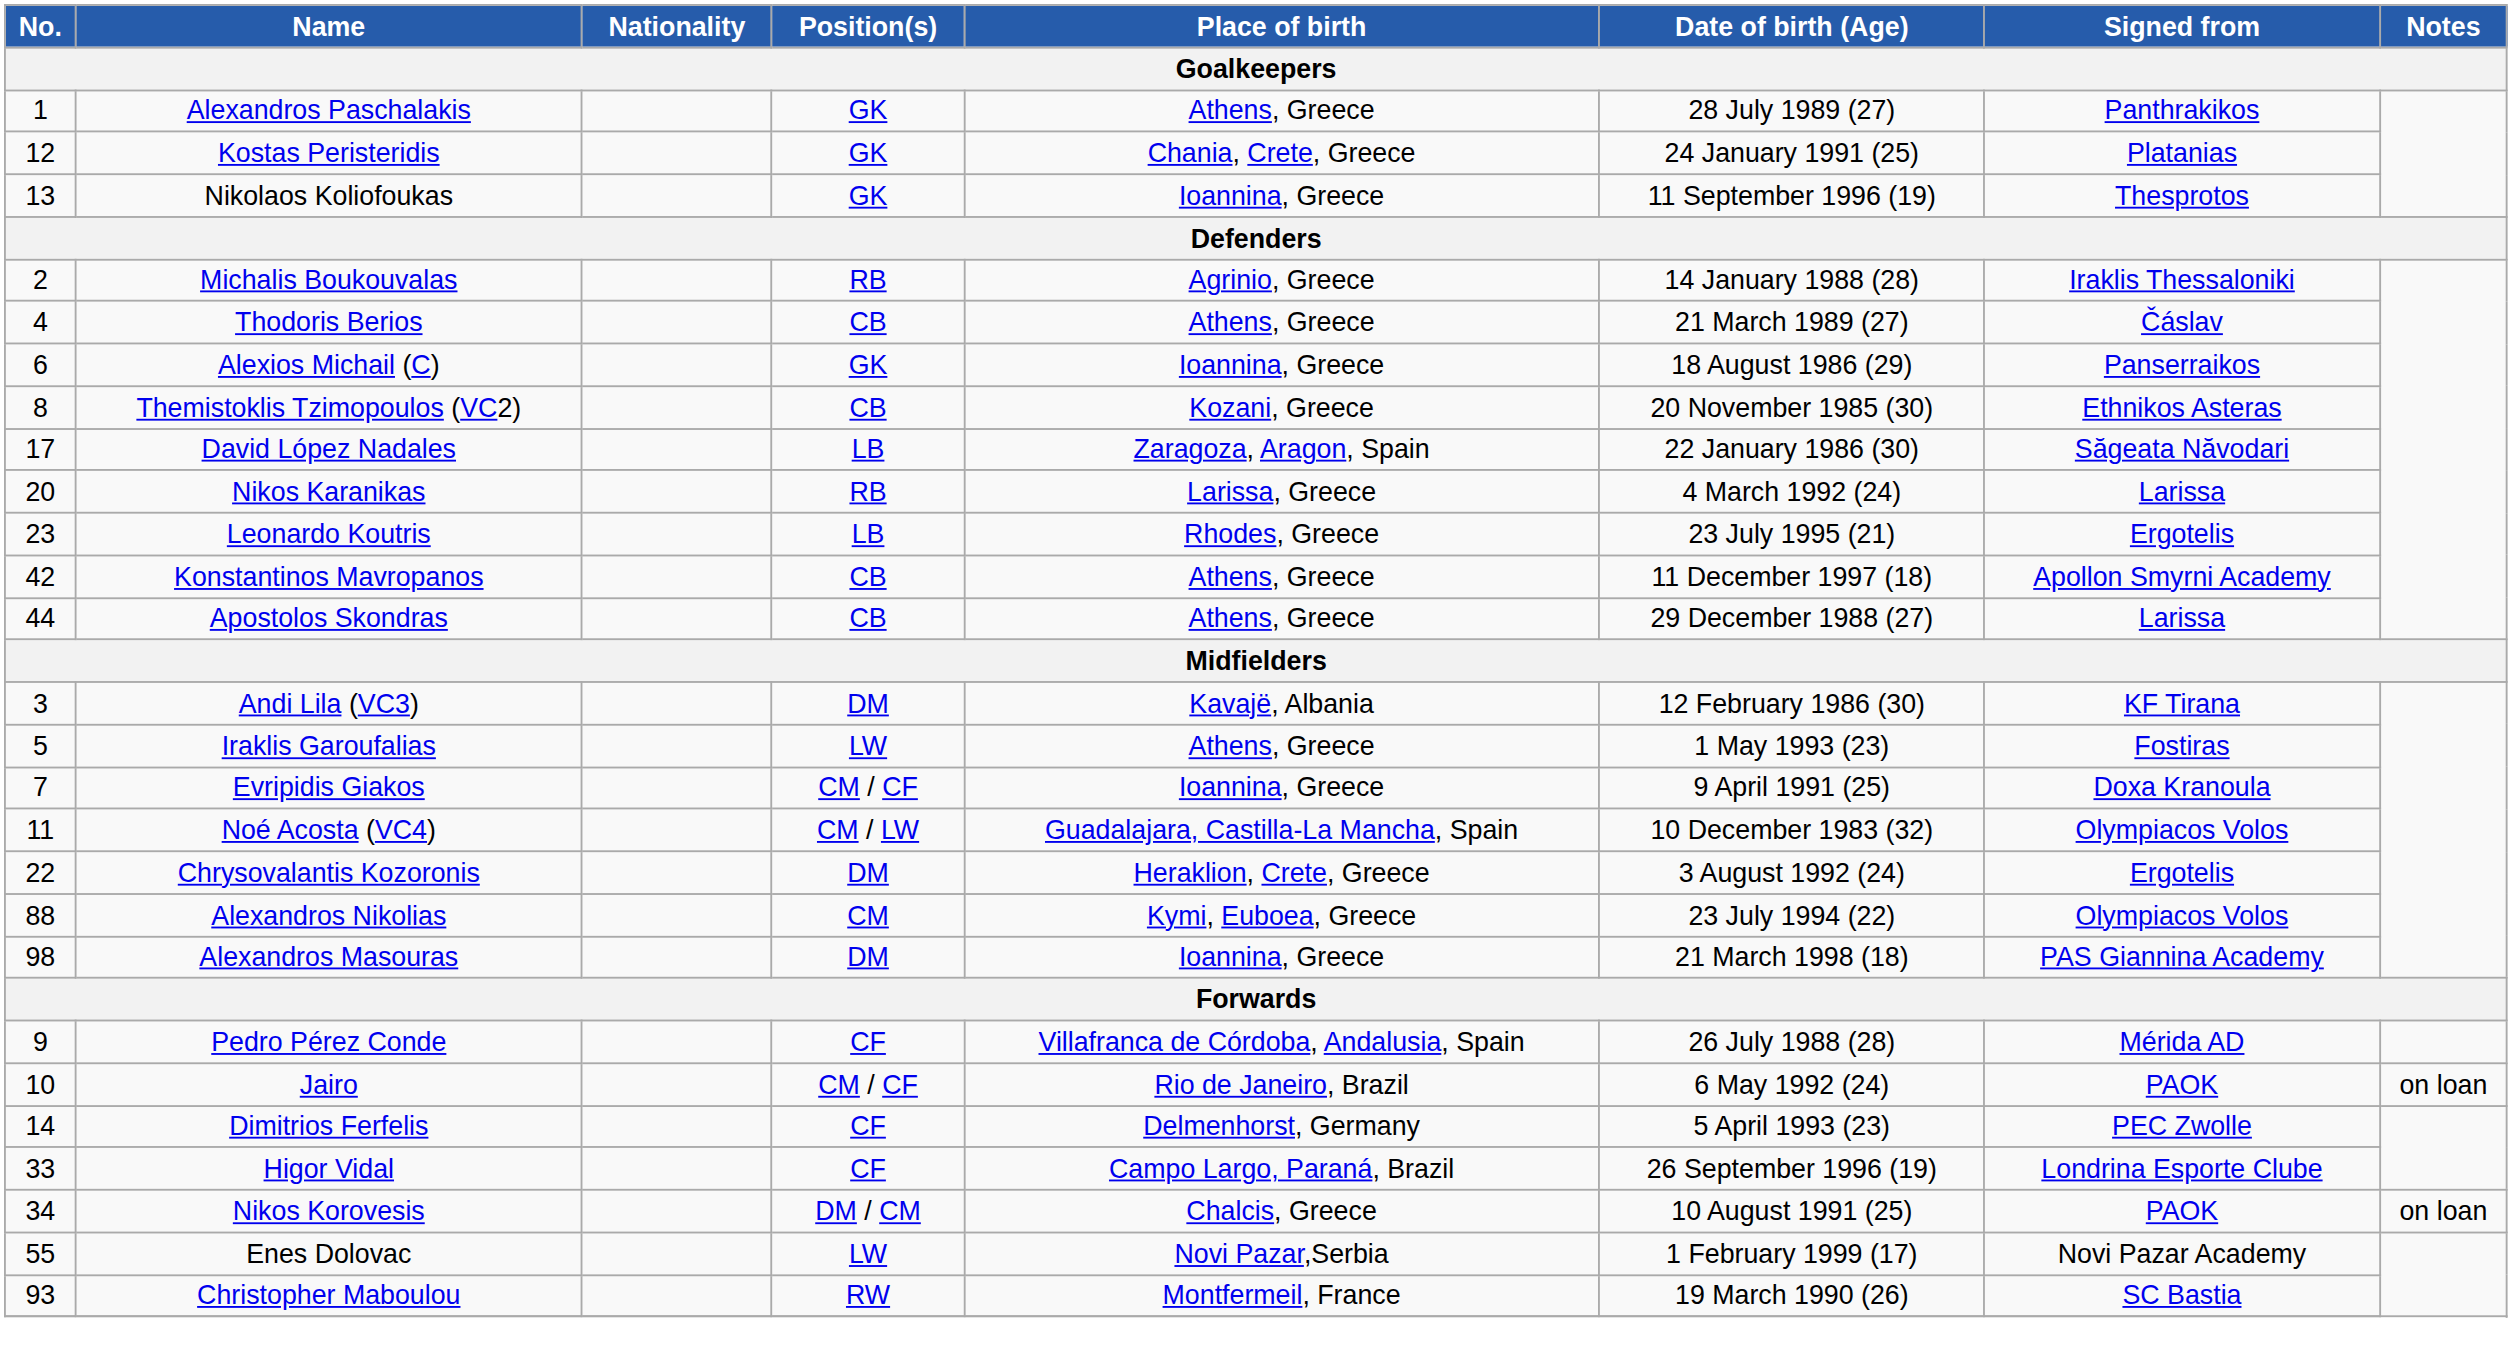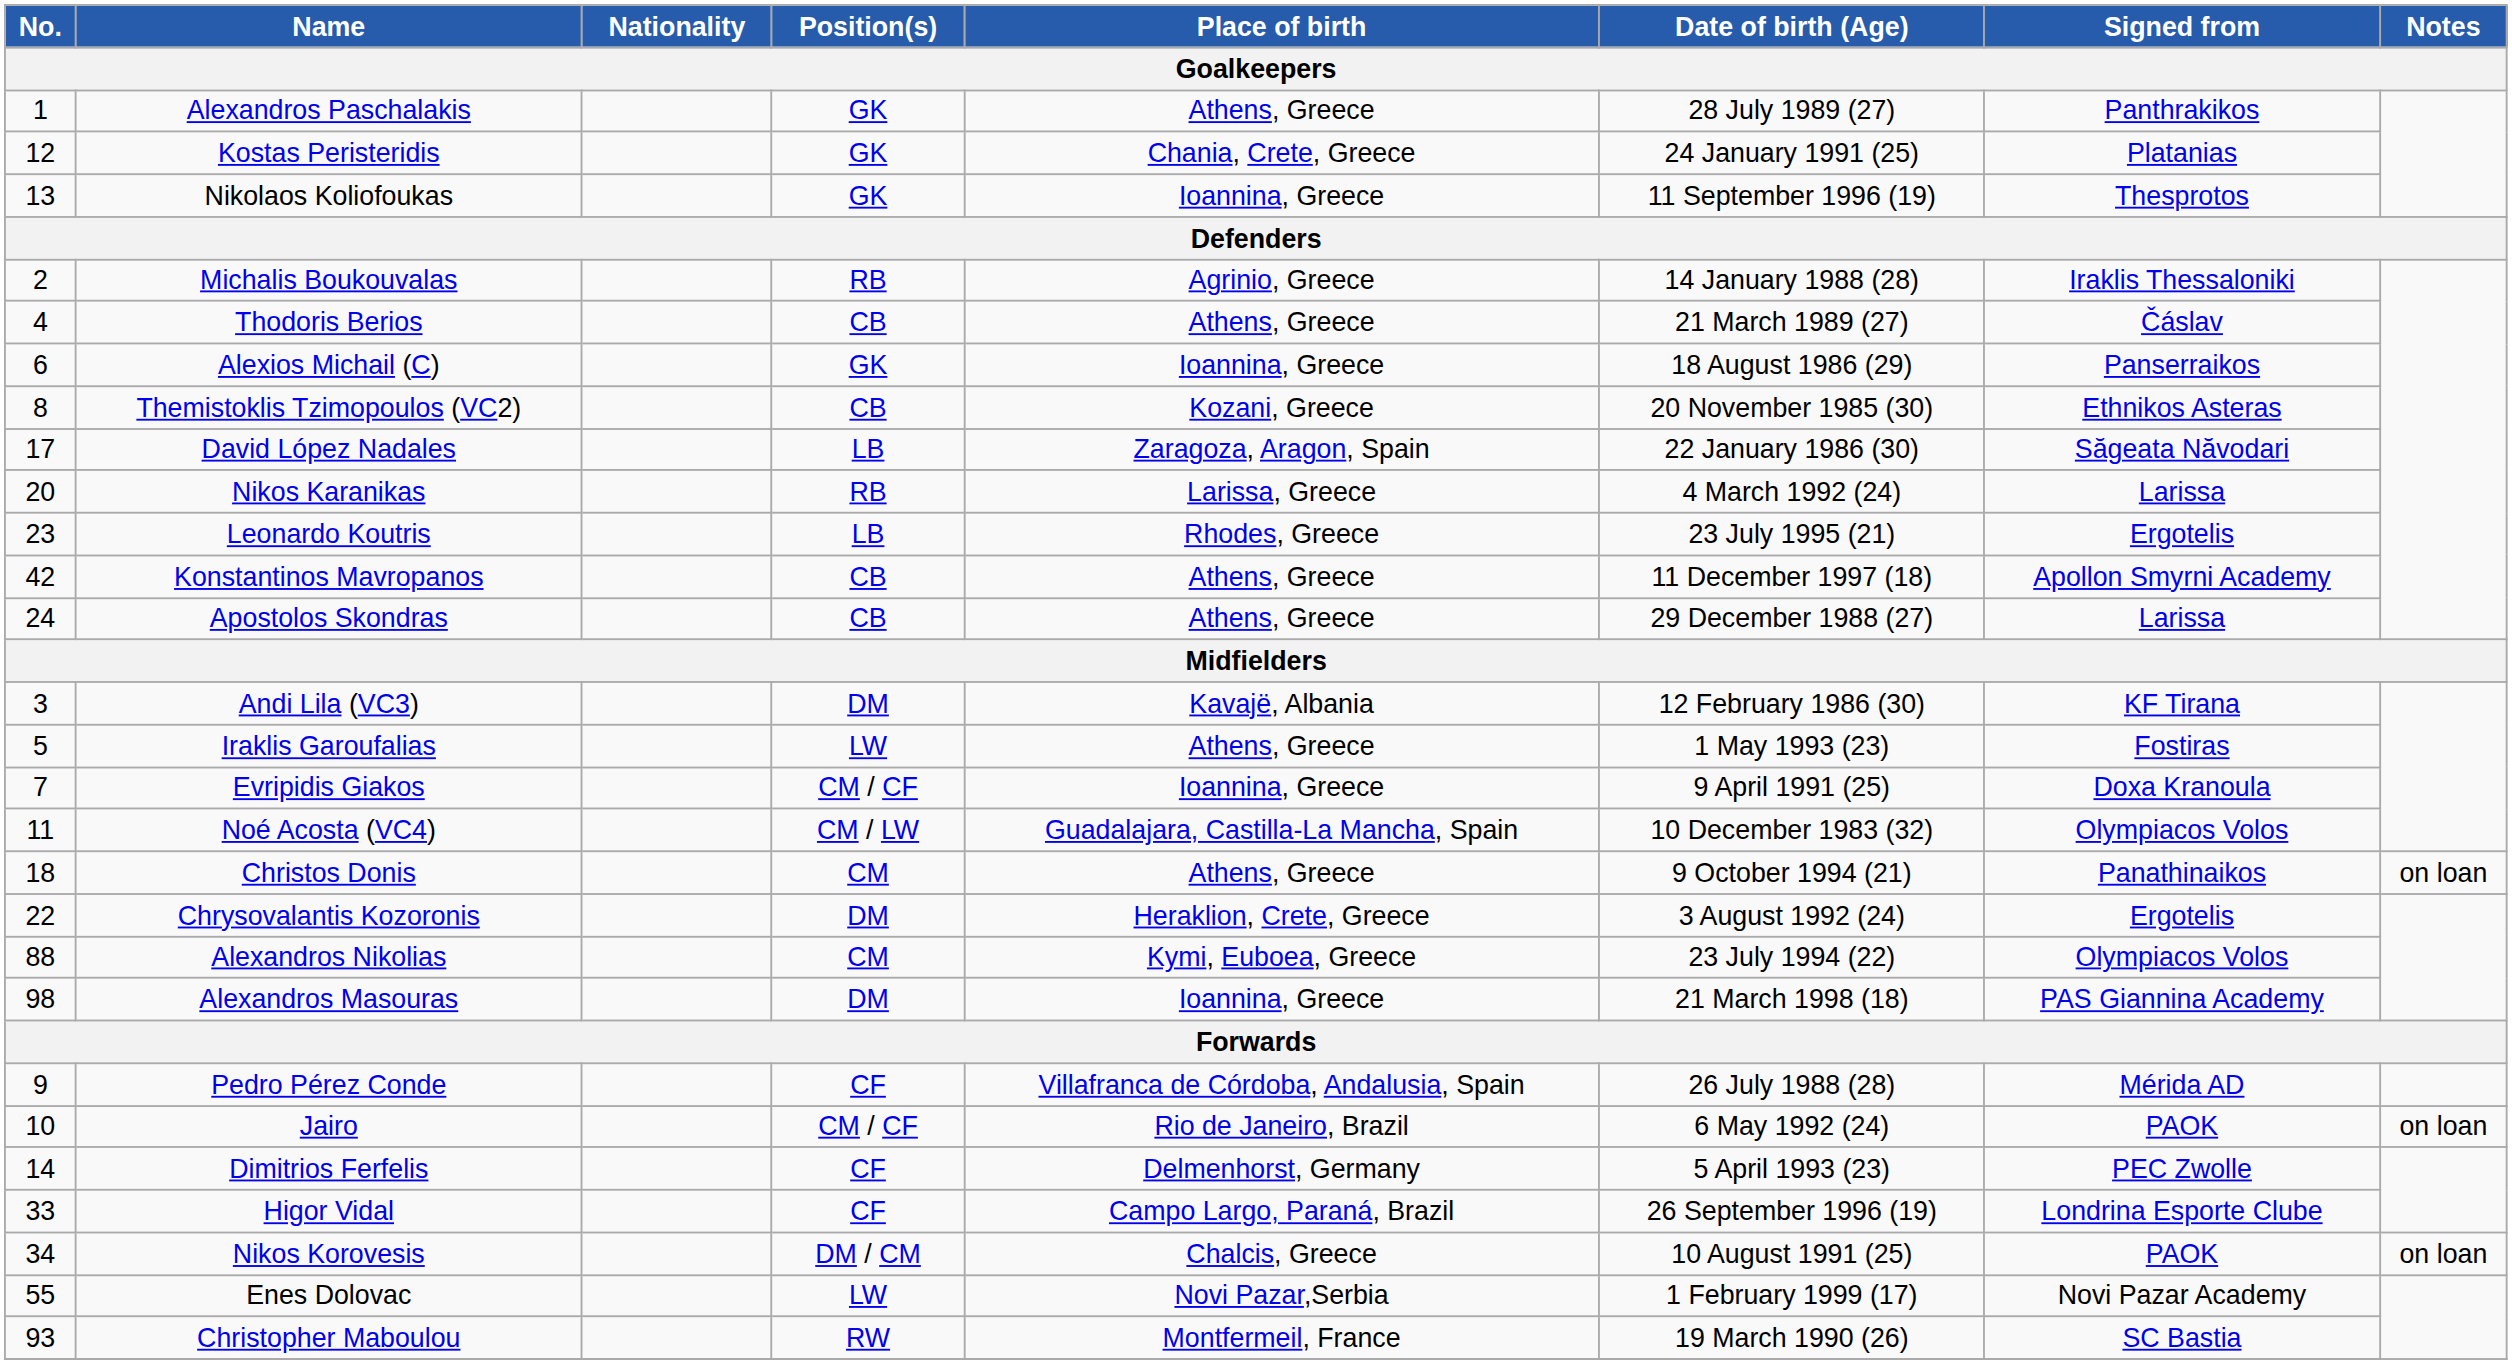 <table class="wikitable" style="text-align:center; font-size:90%; width:85%;">
 <tr>
 <th style="background:#265cab; color:white; text-align:center;">No.</th>
 <th style="background:#265cab; color:white; text-align:center;">Name</th>
 <th style="background:#265cab; color:white; text-align:center;">Nationality</th>
 <th style="background:#265cab; color:white; text-align:center;">Position(s)</th>
 <th style="background:#265cab; color:white; text-align:center;">Place of birth</th>
 <th style="background:#265cab; color:white; text-align:center;">Date of birth (Age)</th>
 <th style="background:#265cab; color:white; text-align:center;">Signed from</th>
 <th style="background:#265cab; color:white; text-align:center;">Notes</th>
 </tr>
 <tr>
 <th colspan="8" style="text-align:center;">Goalkeepers</th>
 </tr>
 <tr>
 <td>1</td>
 <td><a href='#'>Alexandros Paschalakis</a></td>
 <td></td>
 <td><a href='#'>GK</a></td>
 <td><a href='#'>Athens</a>, Greece</td>
 <td>28 July 1989 (27)</td>
 <td> <a href='#'>Panthrakikos</a></td>
 </tr>
 <tr>
 <td>12</td>
 <td><a href='#'>Kostas Peristeridis</a></td>
 <td></td>
 <td><a href='#'>GK</a></td>
 <td><a href='#'>Chania</a>, <a href='#'>Crete</a>, Greece</td>
 <td>24 January 1991 (25)</td>
 <td> <a href='#'>Platanias</a></td>
 </tr>
 <tr>
 <td>13</td>
 <td>Nikolaos Koliofoukas</td>
 <td></td>
 <td><a href='#'>GK</a></td>
 <td><a href='#'>Ioannina</a>, Greece</td>
 <td>11 September 1996 (19)</td>
 <td> <a href='#'>Thesprotos</a></td>
 </tr>
 <tr>
 <th colspan="8" style="text-align:center;">Defenders</th>
 </tr>
 <tr>
 <td>2</td>
 <td><a href='#'>Michalis Boukouvalas</a></td>
 <td></td>
 <td><a href='#'>RB</a></td>
 <td><a href='#'>Agrinio</a>, Greece</td>
 <td>14 January 1988 (28)</td>
 <td> <a href='#'>Iraklis Thessaloniki</a></td>
 </tr>
 <tr>
 <td>4</td>
 <td><a href='#'>Thodoris Berios</a></td>
 <td></td>
 <td><a href='#'>CB</a></td>
 <td><a href='#'>Athens</a>, Greece</td>
 <td>21 March 1989 (27)</td>
 <td> <a href='#'>Čáslav</a></td>
 </tr>
 <tr>
 <td>6</td>
 <td><a href='#'>Alexios Michail</a> (<a href='#'>C</a>)</td>
 <td></td>
 <td><a href='#'>GK</a></td>
 <td><a href='#'>Ioannina</a>, Greece</td>
 <td>18 August 1986 (29)</td>
 <td> <a href='#'>Panserraikos</a></td>
 </tr>
 <tr>
 <td>8</td>
 <td><a href='#'>Themistoklis Tzimopoulos</a> (<a href='#'>VC</a>2)</td>
 <td></td>
 <td><a href='#'>CB</a></td>
 <td><a href='#'>Kozani</a>, Greece</td>
 <td>20 November 1985 (30)</td>
 <td> <a href='#'>Ethnikos Asteras</a></td>
 </tr>
 <tr>
 <td>17</td>
 <td><a href='#'>David López Nadales</a></td>
 <td></td>
 <td><a href='#'>LB</a></td>
 <td><a href='#'>Zaragoza</a>, <a href='#'>Aragon</a>, Spain</td>
 <td>22 January 1986 (30)</td>
 <td> <a href='#'>Săgeata Năvodari</a></td>
 </tr>
 <tr>
 <td>20</td>
 <td><a href='#'>Nikos Karanikas</a></td>
 <td></td>
 <td><a href='#'>RB</a></td>
 <td><a href='#'>Larissa</a>, Greece</td>
 <td>4 March 1992 (24)</td>
 <td> <a href='#'>Larissa</a></td>
 </tr>
 <tr>
 <td>23</td>
 <td><a href='#'>Leonardo Koutris</a></td>
 <td></td>
 <td><a href='#'>LB</a></td>
 <td><a href='#'>Rhodes</a>, Greece</td>
 <td>23 July 1995 (21)</td>
 <td> <a href='#'>Ergotelis</a></td>
 </tr>
 <tr>
 <td>42</td>
 <td><a href='#'>Konstantinos Mavropanos</a></td>
 <td></td>
 <td><a href='#'>CB</a></td>
 <td><a href='#'>Athens</a>, Greece</td>
 <td>11 December 1997 (18)</td>
 <td> <a href='#'>Apollon Smyrni Academy</a></td>
 </tr>
 <tr>
-<td>44</td>
+<td>24</td>
 <td><a href='#'>Apostolos Skondras</a></td>
 <td></td>
 <td><a href='#'>CB</a></td>
 <td><a href='#'>Athens</a>, Greece</td>
 <td>29 December 1988 (27)</td>
 <td> <a href='#'>Larissa</a></td>
 </tr>
 <tr>
 <th colspan="8" style="text-align:center;">Midfielders</th>
 </tr>
 <tr>
 <td>3</td>
 <td><a href='#'>Andi Lila</a> (<a href='#'>VC3</a>)</td>
 <td></td>
 <td><a href='#'>DM</a></td>
 <td><a href='#'>Kavajë</a>, Albania</td>
 <td>12 February 1986 (30)</td>
 <td> <a href='#'>KF Tirana</a></td>
 </tr>
 <tr>
 <td>5</td>
 <td><a href='#'>Iraklis Garoufalias</a></td>
 <td></td>
 <td><a href='#'>LW</a></td>
 <td><a href='#'>Athens</a>, Greece</td>
 <td>1 May 1993 (23)</td>
 <td> <a href='#'>Fostiras</a></td>
 </tr>
 <tr>
 <td>7</td>
 <td><a href='#'>Evripidis Giakos</a></td>
 <td></td>
 <td><a href='#'>CM</a> / <a href='#'>CF</a></td>
 <td><a href='#'>Ioannina</a>, Greece</td>
 <td>9 April 1991 (25)</td>
 <td> <a href='#'>Doxa Kranoula</a></td>
 </tr>
 <tr>
 <td>11</td>
 <td><a href='#'>Noé Acosta</a> (<a href='#'>VC4</a>)</td>
 <td></td>
 <td><a href='#'>CM</a> / <a href='#'>LW</a></td>
 <td><a href='#'>Guadalajara, Castilla-La Mancha</a>, Spain</td>
 <td>10 December 1983 (32)</td>
 <td> <a href='#'>Olympiacos Volos</a></td>
+</tr>
+<tr>
+<td>18</td>
+<td><a href='#'>Christos Donis</a></td>
+<td></td>
+<td><a href='#'>CM</a></td>
+<td><a href='#'>Athens</a>, Greece</td>
+<td>9 October 1994 (21)</td>
+<td> <a href='#'>Panathinaikos</a></td>
+<td>on loan</td>
 </tr>
 <tr>
 <td>22</td>
 <td><a href='#'>Chrysovalantis Kozoronis</a></td>
 <td></td>
 <td><a href='#'>DM</a></td>
 <td><a href='#'>Heraklion</a>, <a href='#'>Crete</a>, Greece</td>
 <td>3 August 1992 (24)</td>
 <td> <a href='#'>Ergotelis</a></td>
 </tr>
 <tr>
 <td>88</td>
 <td><a href='#'>Alexandros Nikolias</a></td>
 <td></td>
 <td><a href='#'>CM</a></td>
 <td><a href='#'>Kymi</a>, <a href='#'>Euboea</a>, Greece</td>
 <td>23 July 1994 (22)</td>
 <td> <a href='#'>Olympiacos Volos</a></td>
 </tr>
 <tr>
 <td>98</td>
 <td><a href='#'>Alexandros Masouras</a></td>
 <td></td>
 <td><a href='#'>DM</a></td>
 <td><a href='#'>Ioannina</a>, Greece</td>
 <td>21 March 1998 (18)</td>
 <td> <a href='#'>PAS Giannina Academy</a></td>
 </tr>
 <tr>
 <th colspan="8" style="text-align:center;">Forwards</th>
 </tr>
 <tr>
 <td>9</td>
 <td><a href='#'>Pedro Pérez Conde</a></td>
 <td></td>
 <td><a href='#'>CF</a></td>
 <td><a href='#'>Villafranca de Córdoba</a>, <a href='#'>Andalusia</a>, Spain</td>
 <td>26 July 1988 (28)</td>
 <td> <a href='#'>Mérida AD</a></td>
 </tr>
 <tr>
 <td>10</td>
 <td><a href='#'>Jairo</a></td>
 <td></td>
 <td><a href='#'>CM</a> / <a href='#'>CF</a></td>
 <td><a href='#'>Rio de Janeiro</a>, Brazil</td>
 <td>6 May 1992 (24)</td>
 <td> <a href='#'>PAOK</a></td>
 <td>on loan</td>
 </tr>
 <tr>
 <td>14</td>
 <td><a href='#'>Dimitrios Ferfelis</a></td>
 <td></td>
 <td><a href='#'>CF</a></td>
 <td><a href='#'>Delmenhorst</a>, Germany</td>
 <td>5 April 1993 (23)</td>
 <td> <a href='#'>PEC Zwolle</a></td>
 </tr>
 <tr>
 <td>33</td>
 <td><a href='#'>Higor Vidal</a></td>
 <td></td>
 <td><a href='#'>CF</a></td>
 <td><a href='#'>Campo Largo, Paraná</a>, Brazil</td>
 <td>26 September 1996 (19)</td>
 <td> <a href='#'>Londrina Esporte Clube</a></td>
 </tr>
 <tr>
 <td>34</td>
 <td><a href='#'>Nikos Korovesis</a></td>
 <td></td>
 <td><a href='#'>DM</a> / <a href='#'>CM</a></td>
 <td><a href='#'>Chalcis</a>, Greece</td>
 <td>10 August 1991 (25)</td>
 <td> <a href='#'>PAOK</a></td>
 <td>on loan</td>
 </tr>
 <tr>
 <td>55</td>
 <td>Enes Dolovac</td>
 <td></td>
 <td><a href='#'>LW</a></td>
 <td><a href='#'>Novi Pazar</a>,Serbia</td>
 <td>1 February 1999 (17)</td>
 <td> Novi Pazar Academy</td>
 </tr>
 <tr>
 <td>93</td>
 <td><a href='#'>Christopher Maboulou</a></td>
 <td></td>
 <td><a href='#'>RW</a></td>
 <td><a href='#'>Montfermeil</a>, France</td>
 <td>19 March 1990 (26)</td>
 <td> <a href='#'>SC Bastia</a></td>
 </tr>
 <tr>
 </tr>
 </table>
